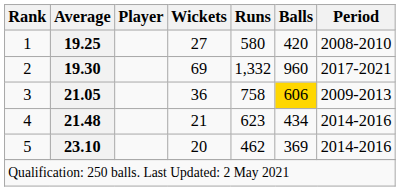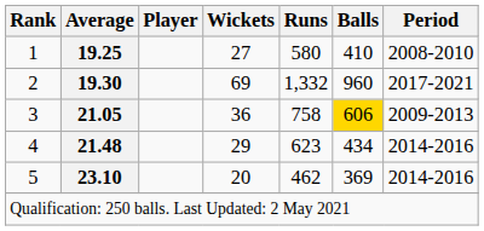 <table class="wikitable">
 <tr>
 <th>Rank</th>
 <th>Average</th>
 <th>Player</th>
 <th>Wickets</th>
 <th>Runs</th>
 <th>Balls</th>
 <th>Period</th>
 </tr>
 <tr>
 <td align=center>1</td>
 <th scope=row style=text-align:center;>19.25</th>
 <td></td>
 <td align=center>27</td>
 <td align=center>580</td>
-<td align=center>420</td>
+<td align=center>410</td>
 <td>2008-2010</td>
 </tr>
 <tr>
 <td align=center>2</td>
 <th scope=row style=text-align:center;>19.30</th>
 <td></td>
 <td align=center>69</td>
 <td align=center>1,332</td>
 <td align=center>960</td>
 <td>2017-2021</td>
 </tr>
 <tr>
 <td align=center>3</td>
 <th scope=row style=text-align:center;>21.05</th>
 <td></td>
 <td align=center>36</td>
 <td align=center>758</td>
 <td align=center style="background: gold;">606</td>
 <td>2009-2013</td>
 </tr>
 <tr>
 <td align=center>4</td>
 <th scope=row style=text-align:center;>21.48</th>
 <td></td>
-<td align=center>21</td>
+<td align=center>29</td>
 <td align=center>623</td>
 <td align=center>434</td>
 <td>2014-2016</td>
 </tr>
 <tr>
 <td align=center>5</td>
 <th scope=row style=text-align:center;>23.10</th>
 <td></td>
 <td align=center>20</td>
 <td align=center>462</td>
 <td align=center>369</td>
 <td>2014-2016</td>
 </tr>
 <tr>
 </tr>
 <tr class=sortbottom>
 <td colspan=7><small>Qualification: 250 balls. Last Updated: 2 May 2021</small></td>
 </tr>
 </table>
